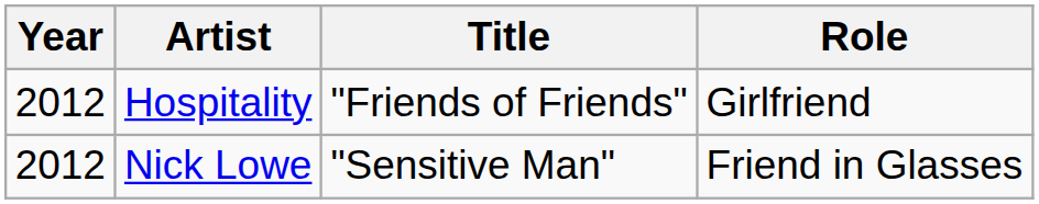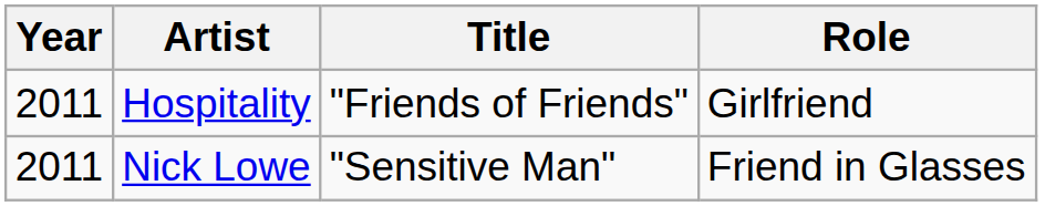 <table class="wikitable sortable">
 <tr>
 <th>Year</th>
 <th>Artist</th>
 <th>Title</th>
 <th>Role</th>
 </tr>
 <tr>
-<td>2012</td>
+<td>2011</td>
 <td><a href='#'>Hospitality</a></td>
 <td>"Friends of Friends"</td>
 <td>Girlfriend</td>
 </tr>
 <tr>
-<td>2012</td>
+<td>2011</td>
 <td><a href='#'>Nick Lowe</a></td>
 <td>"Sensitive Man"</td>
 <td>Friend in Glasses</td>
 </tr>
 </table>
